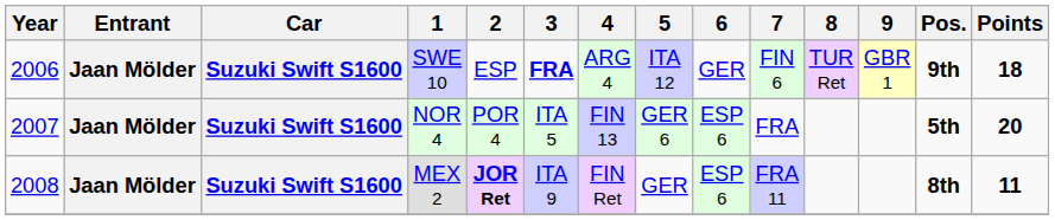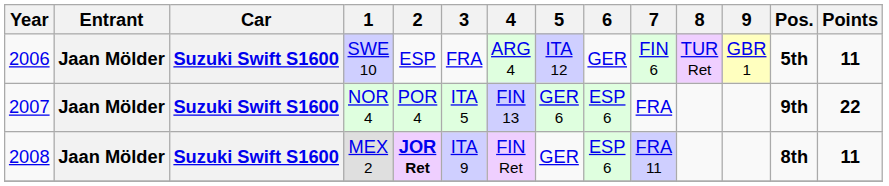 <table class="wikitable" style="text-align:center; font-size:90%">
 <tr>
 <th>Year</th>
 <th>Entrant</th>
 <th>Car</th>
 <th>1</th>
 <th>2</th>
 <th>3</th>
 <th>4</th>
 <th>5</th>
 <th>6</th>
 <th>7</th>
 <th>8</th>
 <th>9</th>
 <th>Pos.</th>
 <th>Points</th>
 </tr>
 <tr>
 <td><a href='#'>2006</a></td>
 <th>Jaan Mölder</th>
 <th><a href='#'>Suzuki Swift S1600</a></th>
 <td style="background:#CFCFFF;"><a href='#'>SWE</a><br><small>10</small></td>
 <td><a href='#'>ESP</a></td>
-<td><strong><a href='#'>FRA</a></strong></td>
+<td><a href='#'>FRA</a></td>
 <td style="background:#DFFFDF;"><a href='#'>ARG</a><br><small>4</small></td>
 <td style="background:#CFCFFF;"><a href='#'>ITA</a><br><small>12</small></td>
 <td><a href='#'>GER</a></td>
 <td style="background:#DFFFDF;"><a href='#'>FIN</a><br><small>6</small></td>
 <td style="background:#EFCFFF;"><a href='#'>TUR</a><br><small>Ret</small></td>
 <td style="background:#FFFFBF;"><a href='#'>GBR</a><br><small>1</small></td>
-<td><strong>9th</strong></td>
-<td><strong>18</strong></td>
+<td><strong>5th</strong></td>
+<td><strong>11</strong></td>
 </tr>
 <tr>
 <td><a href='#'>2007</a></td>
 <th>Jaan Mölder</th>
 <th><a href='#'>Suzuki Swift S1600</a></th>
 <td style="background:#DFFFDF;"><a href='#'>NOR</a><br><small>4</small></td>
 <td style="background:#DFFFDF;"><a href='#'>POR</a><br><small>4</small></td>
 <td style="background:#DFFFDF;"><a href='#'>ITA</a><br><small>5</small></td>
 <td style="background:#CFCFFF;"><a href='#'>FIN</a><br><small>13</small></td>
 <td style="background:#DFFFDF;"><a href='#'>GER</a><br><small>6</small></td>
 <td style="background:#DFFFDF;"><a href='#'>ESP</a><br><small>6</small></td>
 <td><a href='#'>FRA</a></td>
 <td></td>
 <td></td>
-<td><strong>5th</strong></td>
-<td><strong>20</strong></td>
+<td><strong>9th</strong></td>
+<td><strong>22</strong></td>
 </tr>
 <tr>
 <td><a href='#'>2008</a></td>
 <th>Jaan Mölder</th>
 <th><a href='#'>Suzuki Swift S1600</a></th>
 <td style="background:#DFDFDF;"><a href='#'>MEX</a><br><small>2</small></td>
 <td style="background:#EFCFFF;"><strong><a href='#'>JOR</a><br><small>Ret</small></strong></td>
 <td style="background:#CFCFFF;"><a href='#'>ITA</a><br><small>9</small></td>
 <td style="background:#EFCFFF;"><a href='#'>FIN</a><br><small>Ret</small></td>
 <td><a href='#'>GER</a></td>
 <td style="background:#DFFFDF;"><a href='#'>ESP</a><br><small>6</small></td>
 <td style="background:#CFCFFF;"><a href='#'>FRA</a><br><small>11</small></td>
 <td></td>
 <td></td>
 <td><strong>8th</strong></td>
 <td><strong>11</strong></td>
 </tr>
 <tr>
 </tr>
 </table>
